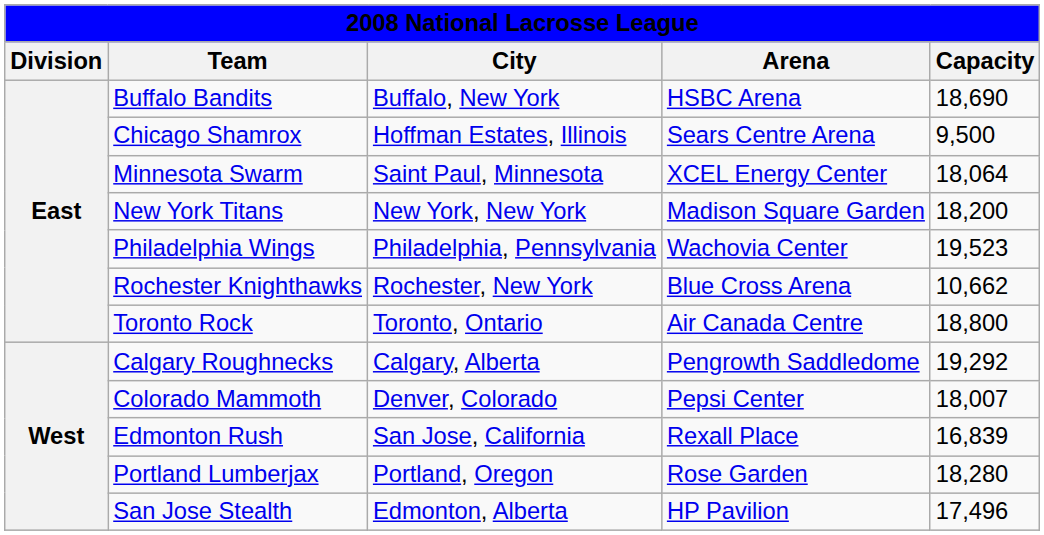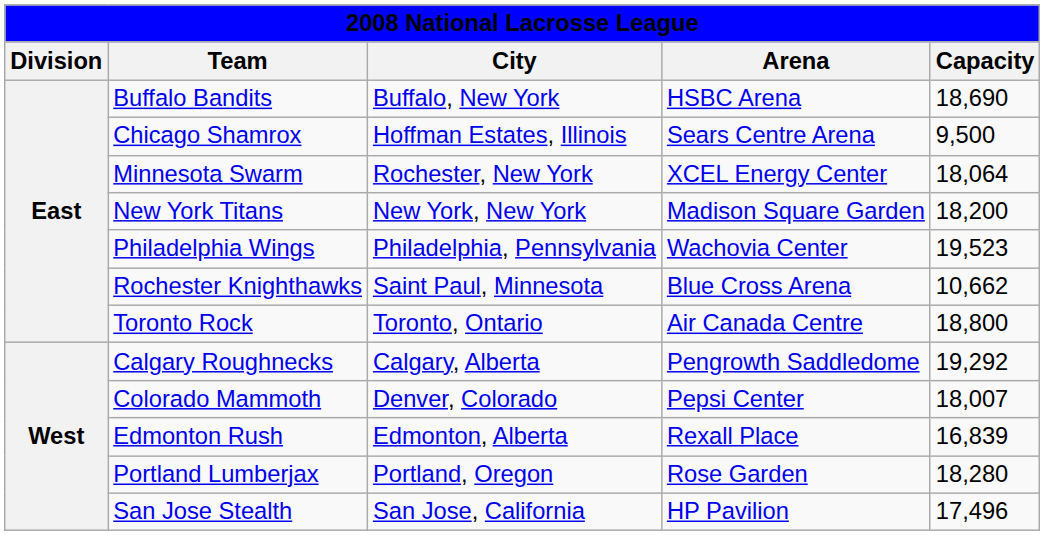 <table class="wikitable" style="width:auto">
 <tr>
 <td bgcolor="#0000FF" align="center" colspan="6"><strong><span>2008 National Lacrosse League</span></strong></td>
 </tr>
 <tr>
 <th>Division</th>
 <th>Team</th>
 <th>City</th>
 <th>Arena</th>
 <th>Capacity</th>
 </tr>
 <tr>
 <th rowspan="7">East</th>
 <td><a href='#'>Buffalo Bandits</a></td>
 <td><a href='#'>Buffalo</a>, <a href='#'>New York</a></td>
 <td><a href='#'>HSBC Arena</a></td>
 <td>18,690</td>
 </tr>
 <tr>
 <td><a href='#'>Chicago Shamrox</a></td>
 <td><a href='#'>Hoffman Estates</a>, <a href='#'>Illinois</a></td>
 <td><a href='#'>Sears Centre Arena</a></td>
 <td>9,500</td>
 </tr>
 <tr>
 <td><a href='#'>Minnesota Swarm</a></td>
-<td><a href='#'>Saint Paul</a>, <a href='#'>Minnesota</a></td>
+<td><a href='#'>Rochester</a>, <a href='#'>New York</a></td>
 <td><a href='#'>XCEL Energy Center</a></td>
 <td>18,064</td>
 </tr>
 <tr>
 <td><a href='#'>New York Titans</a></td>
 <td><a href='#'>New York</a>, <a href='#'>New York</a></td>
 <td><a href='#'>Madison Square Garden</a></td>
 <td>18,200</td>
 </tr>
 <tr>
 <td><a href='#'>Philadelphia Wings</a></td>
 <td><a href='#'>Philadelphia</a>, <a href='#'>Pennsylvania</a></td>
 <td><a href='#'>Wachovia Center</a></td>
 <td>19,523</td>
 </tr>
 <tr>
 <td><a href='#'>Rochester Knighthawks</a></td>
-<td><a href='#'>Rochester</a>, <a href='#'>New York</a></td>
+<td><a href='#'>Saint Paul</a>, <a href='#'>Minnesota</a></td>
 <td><a href='#'>Blue Cross Arena</a></td>
 <td>10,662</td>
 </tr>
 <tr>
 <td><a href='#'>Toronto Rock</a></td>
 <td><a href='#'>Toronto</a>, <a href='#'>Ontario</a></td>
 <td><a href='#'>Air Canada Centre</a></td>
 <td>18,800</td>
 </tr>
 <tr>
 <th rowspan="5">West</th>
 <td><a href='#'>Calgary Roughnecks</a></td>
 <td><a href='#'>Calgary</a>, <a href='#'>Alberta</a></td>
 <td><a href='#'>Pengrowth Saddledome</a></td>
 <td>19,292</td>
 </tr>
 <tr>
 <td><a href='#'>Colorado Mammoth</a></td>
 <td><a href='#'>Denver</a>, <a href='#'>Colorado</a></td>
 <td><a href='#'>Pepsi Center</a></td>
 <td>18,007</td>
 </tr>
 <tr>
 <td><a href='#'>Edmonton Rush</a></td>
-<td><a href='#'>San Jose</a>, <a href='#'>California</a></td>
+<td><a href='#'>Edmonton</a>, <a href='#'>Alberta</a></td>
 <td><a href='#'>Rexall Place</a></td>
 <td>16,839</td>
 </tr>
 <tr>
 <td><a href='#'>Portland Lumberjax</a></td>
 <td><a href='#'>Portland</a>, <a href='#'>Oregon</a></td>
 <td><a href='#'>Rose Garden</a></td>
 <td>18,280</td>
 </tr>
 <tr>
 <td><a href='#'>San Jose Stealth</a></td>
-<td><a href='#'>Edmonton</a>, <a href='#'>Alberta</a></td>
+<td><a href='#'>San Jose</a>, <a href='#'>California</a></td>
 <td><a href='#'>HP Pavilion</a></td>
 <td>17,496</td>
 </tr>
 </table>
